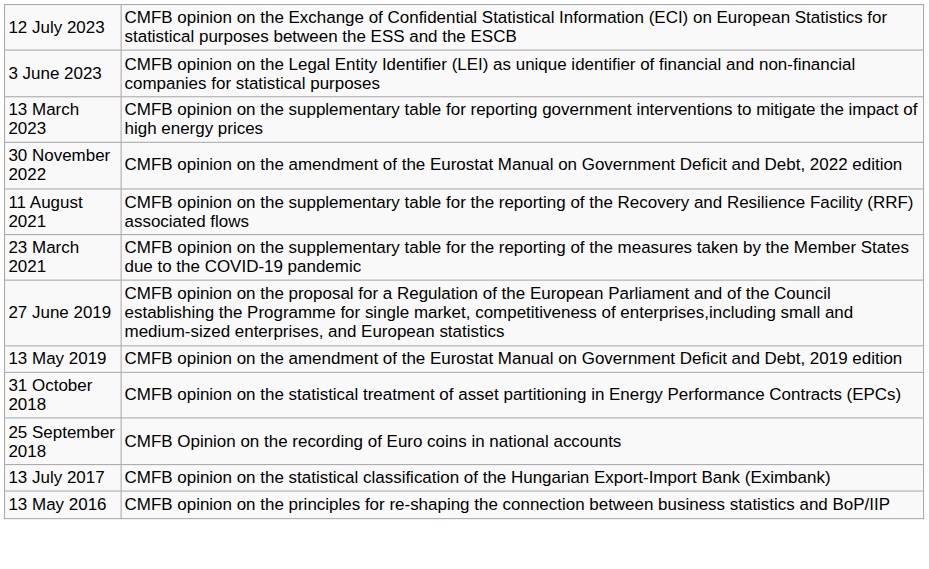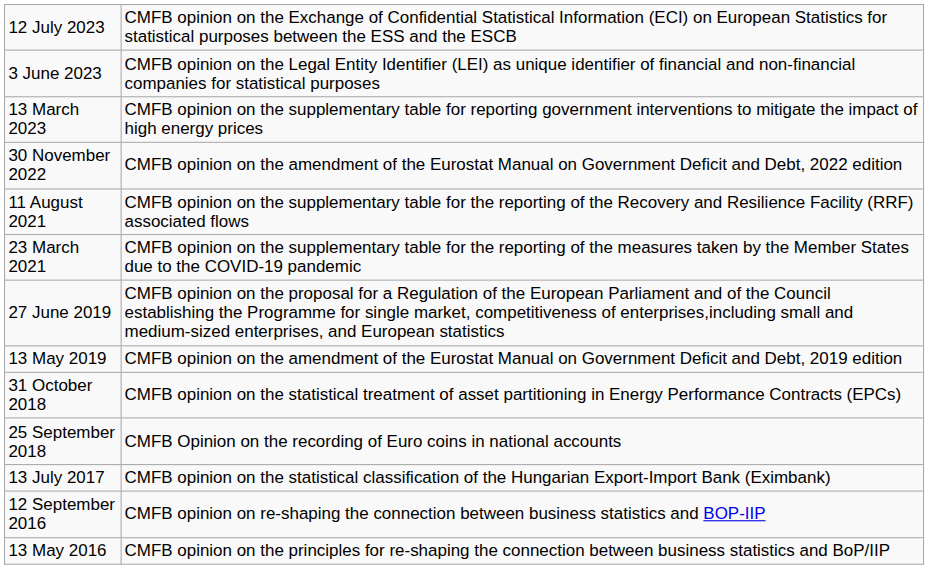 <table class="wikitable sortable">
 <tr>
 <td>12 July 2023</td>
 <td>CMFB opinion on the Exchange of Confidential Statistical Information (ECI) on European Statistics for statistical purposes between the ESS and the ESCB </td>
 </tr>
 <tr>
 <td>3 June 2023</td>
 <td>CMFB opinion on the Legal Entity Identifier (LEI) as unique identifier of financial and non-financial companies for statistical purposes </td>
 </tr>
 <tr>
 <td>13 March 2023</td>
 <td>CMFB opinion on the supplementary table for reporting government interventions to mitigate the impact of high energy prices </td>
 </tr>
 <tr>
 <td>30 November 2022</td>
 <td>CMFB opinion on the amendment of the Eurostat Manual on Government Deficit and Debt, 2022 edition </td>
 </tr>
 <tr>
 <td>11 August 2021</td>
 <td>CMFB opinion on the supplementary table for the reporting of the Recovery and Resilience Facility (RRF) associated flows </td>
 </tr>
 <tr>
 <td>23 March 2021</td>
 <td>CMFB opinion on the supplementary table for the reporting of the measures taken by the Member States due to the COVID-19 pandemic </td>
 </tr>
 <tr>
 <td>27 June 2019</td>
 <td>CMFB opinion on the proposal for a Regulation of the European Parliament and of the Council establishing the Programme for single market, competitiveness of enterprises,including small and medium-sized enterprises, and European statistics </td>
 </tr>
 <tr>
 <td>13 May 2019</td>
 <td>CMFB opinion on the amendment of the Eurostat Manual on Government Deficit and Debt, 2019 edition </td>
 </tr>
 <tr>
 <td>31 October 2018</td>
 <td>CMFB opinion on the statistical treatment of asset partitioning in Energy Performance Contracts (EPCs) </td>
 </tr>
 <tr>
 <td>25 September 2018</td>
 <td>CMFB Opinion on the recording of Euro coins in national accounts</td>
 </tr>
 <tr>
 <td>13 July 2017</td>
 <td>CMFB opinion on the statistical classification of the Hungarian Export-Import Bank (Eximbank)</td>
 </tr>
 <tr>
+<td>12 September 2016</td>
+<td>CMFB opinion on re-shaping the connection between business statistics and <a href='#'>BOP-IIP</a></td>
+</tr>
+<tr>
 <td>13 May 2016</td>
 <td>CMFB opinion on the principles for re-shaping the connection between business statistics and BoP/IIP</td>
 </tr>
 </table>
